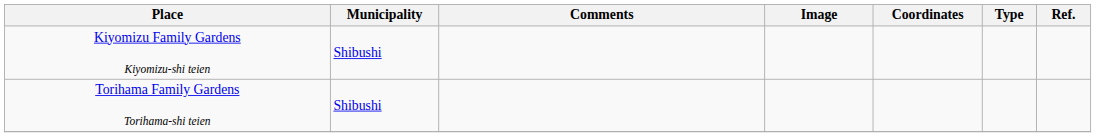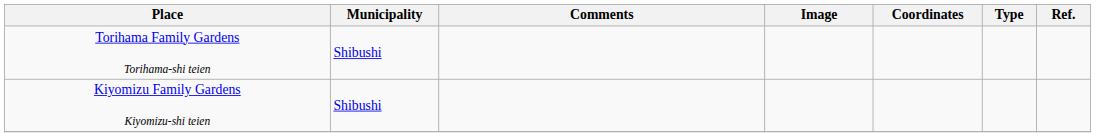 <table class="wikitable sortable"  style="width:100%;">
 <tr>
 <th width="30%" align="left">Place</th>
 <th width="10%" align="left">Municipality</th>
 <th width="30%" align="left" class="unsortable">Comments</th>
 <th width="10%" align="left"  class="unsortable">Image</th>
 <th width="10%" align="left" class="unsortable">Coordinates</th>
 <th width="5%" align="left">Type</th>
 <th width="5%" align="left"  class="unsortable">Ref.</th>
 </tr>
 <tr>
-<td align="center"><a href='#'>Kiyomizu Family Gardens</a><br><br><small><em>Kiyomizu-shi teien</em></small></td>
+<td align="center"><a href='#'>Torihama Family Gardens</a><br><br><small><em>Torihama-shi teien</em></small></td>
 <td><a href='#'>Shibushi</a></td>
 <td></td>
 <td></td>
 <td></td>
 <td></td>
 <td></td>
 </tr>
 <tr>
-<td align="center"><a href='#'>Torihama Family Gardens</a><br><br><small><em>Torihama-shi teien</em></small></td>
+<td align="center"><a href='#'>Kiyomizu Family Gardens</a><br><br><small><em>Kiyomizu-shi teien</em></small></td>
 <td><a href='#'>Shibushi</a></td>
 <td></td>
 <td></td>
 <td></td>
 <td></td>
 <td></td>
 </tr>
 <tr>
 </tr>
 </table>
